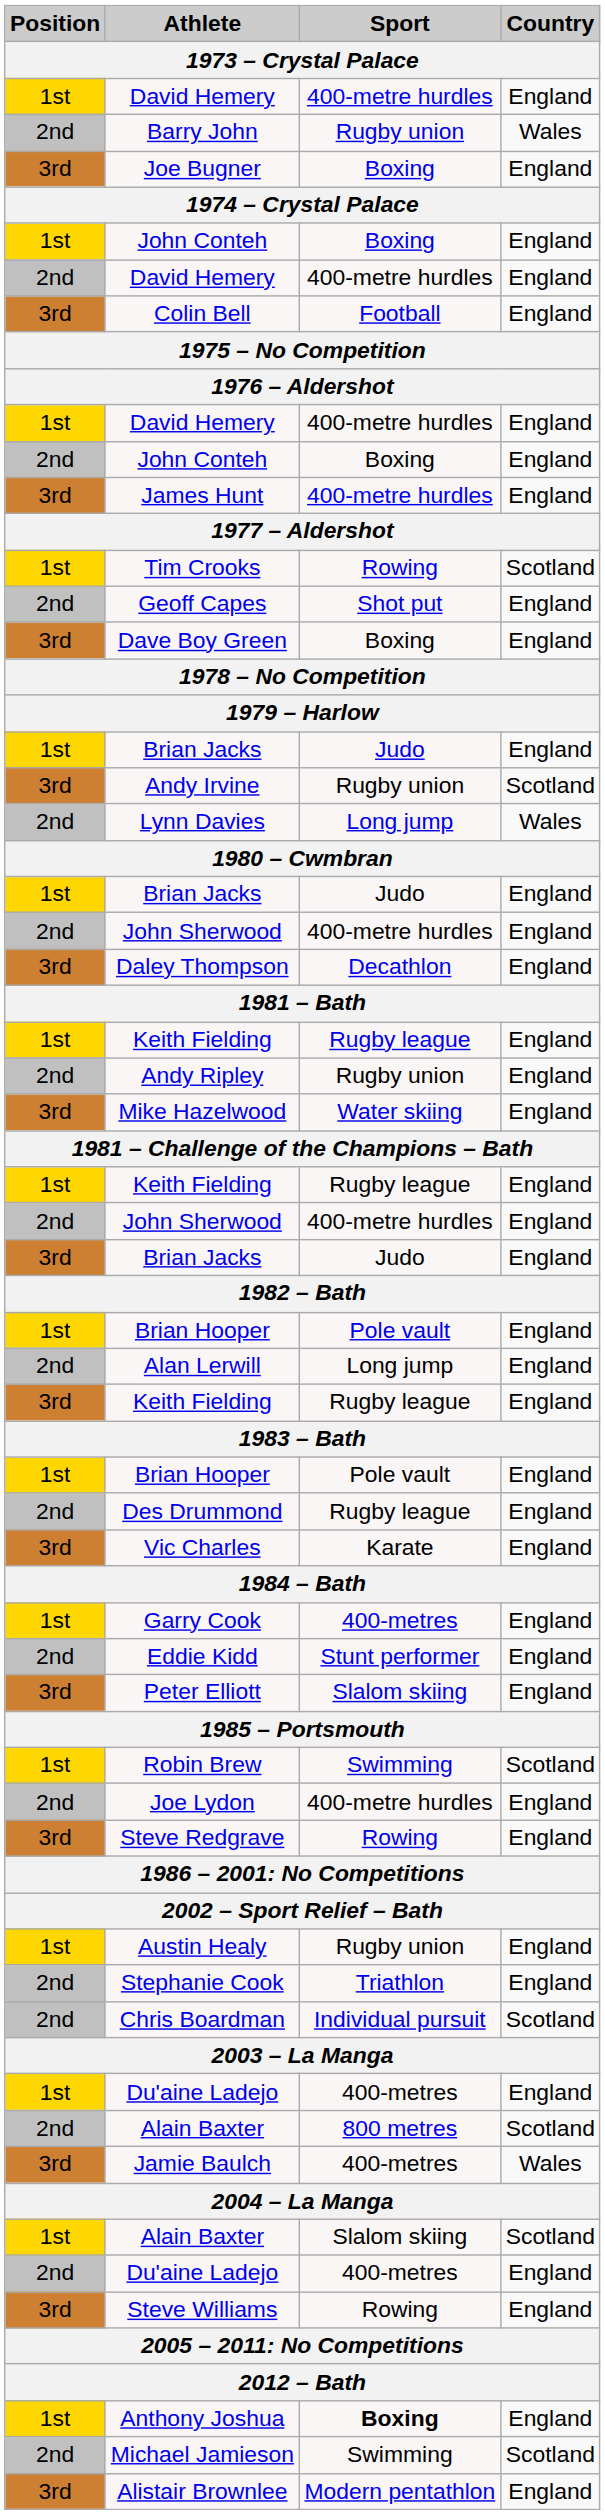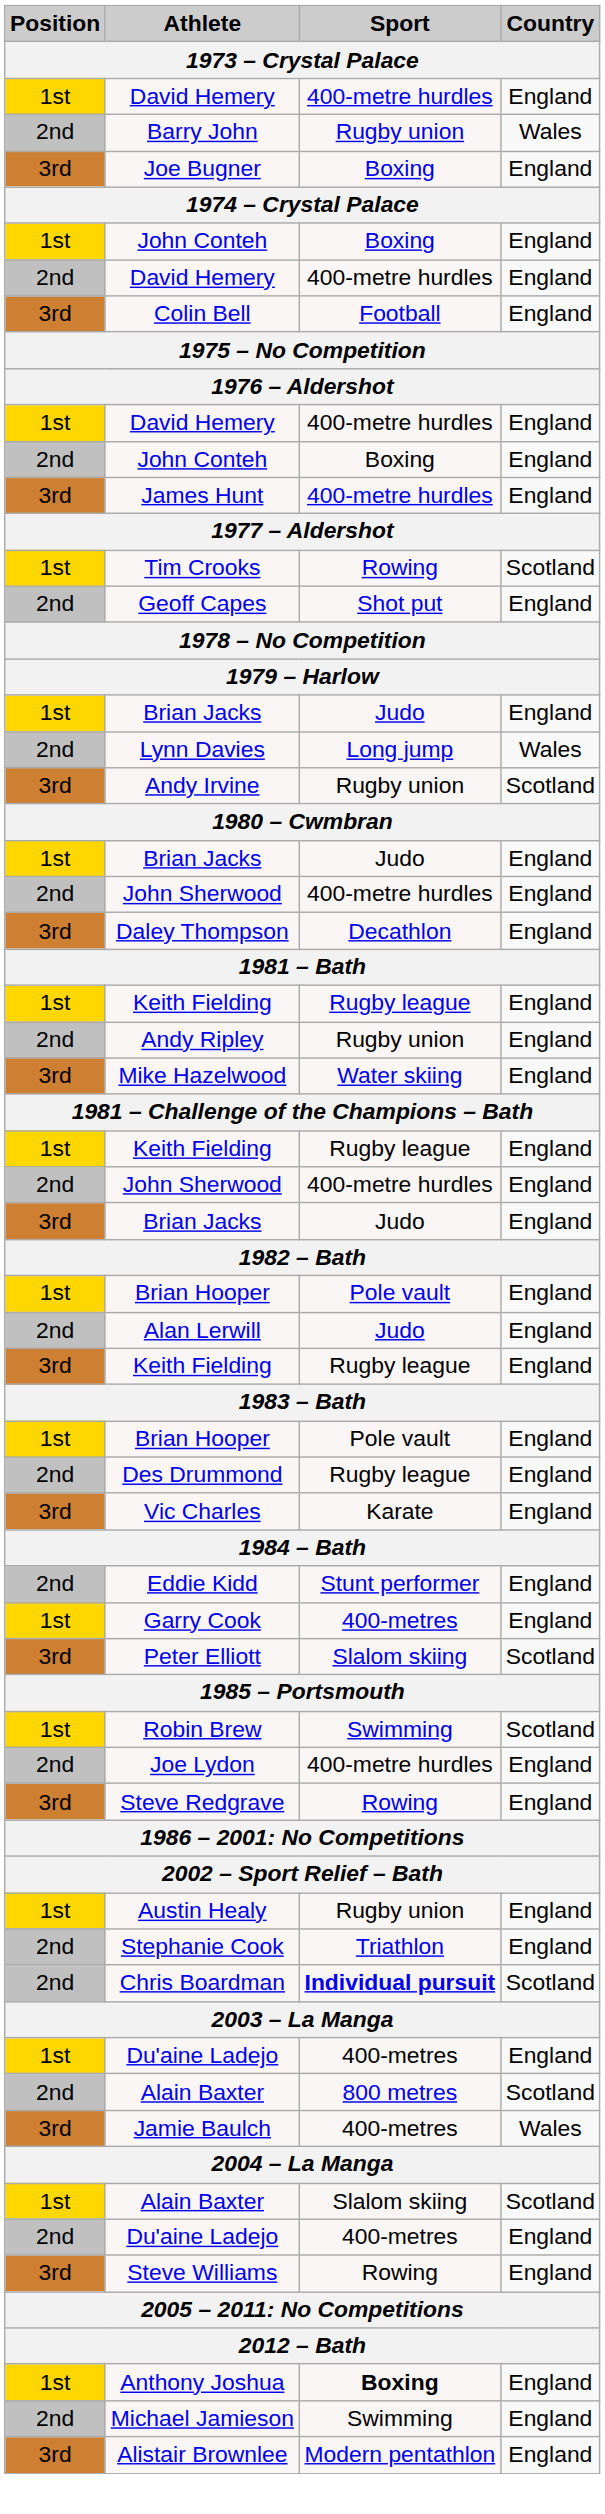 <table class="wikitable" style="float:left;">
 <tr>
 <th style="background:#ccc; text-align:Center;">Position</th>
 <th style="background:#ccc; text-align:Center;">Athlete</th>
 <th style="background:#ccc; text-align:Center;">Sport</th>
 <th style="background:#ccc; text-align:Center;">Country</th>
 </tr>
 <tr>
 <th colspan="4"><em>1973 – Crystal Palace</em></th>
 </tr>
 <tr>
 <td style="text-align:center; background:gold;">1st</td>
 <td style="text-align:center; background:#faf6f6;"><a href='#'>David Hemery</a></td>
 <td style="text-align:center; background:#faf6f6;"><a href='#'>400-metre hurdles</a></td>
 <td style="text-align:center;">England </td>
 </tr>
 <tr>
 <td style="text-align:center; background:silver;">2nd</td>
 <td style="text-align:center; background:#faf6f6;"><a href='#'>Barry John</a></td>
 <td style="text-align:center; background:#faf6f6;"><a href='#'>Rugby union</a></td>
 <td style="text-align:center;">Wales </td>
 </tr>
 <tr>
 <td style="text-align:center; background:#CD7F32;">3rd</td>
 <td style="text-align:center; background:#faf6f6;"><a href='#'>Joe Bugner</a></td>
 <td style="text-align:center; background:#faf6f6;"><a href='#'>Boxing</a></td>
 <td style="text-align:center;">England </td>
 </tr>
 <tr>
 <th colspan="4"><em>1974 – Crystal Palace</em></th>
 </tr>
 <tr>
 <td style="text-align:center; background:gold;">1st</td>
 <td style="text-align:center; background:#faf6f6;"><a href='#'>John Conteh</a></td>
 <td style="text-align:center; background:#faf6f6;"><a href='#'>Boxing</a></td>
 <td style="text-align:center;">England </td>
 </tr>
 <tr>
 <td style="text-align:center; background:silver;">2nd</td>
 <td style="text-align:center; background:#faf6f6;"><a href='#'>David Hemery</a></td>
 <td style="text-align:center; background:#faf6f6;">400-metre hurdles</td>
 <td style="text-align:center;">England </td>
 </tr>
 <tr>
 <td style="text-align:center; background:#CD7F32;">3rd</td>
 <td style="text-align:center; background:#faf6f6;"><a href='#'>Colin Bell</a></td>
 <td style="text-align:center; background:#faf6f6;"><a href='#'>Football</a></td>
 <td style="text-align:center;">England </td>
 </tr>
 <tr>
 <th colspan="4"><em>1975 – No Competition</em></th>
 </tr>
 <tr>
 <th colspan="4"><em>1976 – Aldershot</em></th>
 </tr>
 <tr>
 <td style="text-align:center; background:gold;">1st</td>
 <td style="text-align:center; background:#faf6f6;"><a href='#'>David Hemery</a></td>
 <td style="text-align:center; background:#faf6f6;">400-metre hurdles</td>
 <td style="text-align:center;">England </td>
 </tr>
 <tr>
 <td style="text-align:center; background:silver;">2nd</td>
 <td style="text-align:center; background:#faf6f6;"><a href='#'>John Conteh</a></td>
 <td style="text-align:center; background:#faf6f6;">Boxing</td>
 <td style="text-align:center;">England </td>
 </tr>
 <tr>
 <td style="text-align:center; background:#CD7F32;">3rd</td>
 <td style="text-align:center; background:#faf6f6;"><a href='#'>James Hunt</a></td>
 <td style="text-align:center; background:#faf6f6;"><a href='#'>400-metre hurdles</a></td>
 <td style="text-align:center;">England </td>
 </tr>
 <tr>
 <th colspan="4"><em>1977 – Aldershot</em></th>
 </tr>
 <tr>
 <td style="text-align:center; background:gold;">1st</td>
 <td style="text-align:center; background:#faf6f6;"><a href='#'>Tim Crooks</a></td>
 <td style="text-align:center; background:#faf6f6;"><a href='#'>Rowing</a></td>
 <td style="text-align:center;">Scotland </td>
 </tr>
 <tr>
 <td style="text-align:center; background:silver;">2nd</td>
 <td style="text-align:center; background:#faf6f6;"><a href='#'>Geoff Capes</a></td>
 <td style="text-align:center; background:#faf6f6;"><a href='#'>Shot put</a></td>
 <td style="text-align:center;">England </td>
 </tr>
 <tr>
-<td style="text-align:center; background:#CD7F32;">3rd</td>
-<td style="text-align:center; background:#faf6f6;"><a href='#'>Dave Boy Green</a></td>
-<td style="text-align:center; background:#faf6f6;">Boxing</td>
-<td style="text-align:center;">England </td>
-</tr>
-<tr>
 <th colspan="4"><em>1978 – No Competition</em></th>
 </tr>
 <tr>
 <th colspan="4"><em>1979 – Harlow</em></th>
 </tr>
 <tr>
 <td style="text-align:center; background:gold;">1st</td>
 <td style="text-align:center; background:#faf6f6;"><a href='#'>Brian Jacks</a></td>
 <td style="text-align:center; background:#faf6f6;"><a href='#'>Judo</a></td>
 <td style="text-align:center;">England </td>
 </tr>
 <tr>
+<td style="text-align:center; background:silver;">2nd</td>
+<td style="text-align:center; background:#faf6f6;"><a href='#'>Lynn Davies</a></td>
+<td style="text-align:center; background:#faf6f6;"><a href='#'>Long jump</a></td>
+<td style="text-align:center;">Wales </td>
+</tr>
+<tr>
 <td style="text-align:center; background:#CD7F32;">3rd</td>
 <td style="text-align:center; background:#faf6f6;"><a href='#'>Andy Irvine</a></td>
 <td style="text-align:center; background:#faf6f6;">Rugby union</td>
 <td style="text-align:center;">Scotland </td>
-</tr>
-<tr>
-<td style="text-align:center; background:silver;">2nd</td>
-<td style="text-align:center; background:#faf6f6;"><a href='#'>Lynn Davies</a></td>
-<td style="text-align:center; background:#faf6f6;"><a href='#'>Long jump</a></td>
-<td style="text-align:center;">Wales </td>
 </tr>
 <tr>
 <th colspan="4"><em>1980 – Cwmbran</em></th>
 </tr>
 <tr>
 <td style="text-align:center; background:gold;">1st</td>
 <td style="text-align:center; background:#faf6f6;"><a href='#'>Brian Jacks</a></td>
 <td style="text-align:center; background:#faf6f6;">Judo</td>
 <td style="text-align:center;">England </td>
 </tr>
 <tr>
 <td style="text-align:center; background:silver;">2nd</td>
 <td style="text-align:center; background:#faf6f6;"><a href='#'>John Sherwood</a></td>
 <td style="text-align:center; background:#faf6f6;">400-metre hurdles</td>
 <td style="text-align:center;">England </td>
 </tr>
 <tr>
 <td style="text-align:center; background:#CD7F32;">3rd</td>
 <td style="text-align:center; background:#faf6f6;"><a href='#'>Daley Thompson</a></td>
 <td style="text-align:center; background:#faf6f6;"><a href='#'>Decathlon</a></td>
 <td style="text-align:center;">England </td>
 </tr>
 <tr>
 <th colspan="4"><em>1981 – Bath</em></th>
 </tr>
 <tr>
 <td style="text-align:center; background:gold;">1st</td>
 <td style="text-align:center; background:#faf6f6;"><a href='#'>Keith Fielding</a></td>
 <td style="text-align:center; background:#faf6f6;"><a href='#'>Rugby league</a></td>
 <td style="text-align:center;">England </td>
 </tr>
 <tr>
 <td style="text-align:center; background:silver;">2nd</td>
 <td style="text-align:center; background:#faf6f6;"><a href='#'>Andy Ripley</a></td>
 <td style="text-align:center; background:#faf6f6;">Rugby union</td>
 <td style="text-align:center;">England </td>
 </tr>
 <tr>
 <td style="text-align:center; background:#CD7F32;">3rd</td>
 <td style="text-align:center; background:#faf6f6;"><a href='#'>Mike Hazelwood</a></td>
 <td style="text-align:center; background:#faf6f6;"><a href='#'>Water skiing</a></td>
 <td style="text-align:center;">England </td>
 </tr>
 <tr>
 <th colspan="4"><em>1981 – Challenge of the Champions – Bath</em></th>
 </tr>
 <tr>
 <td style="text-align:center; background:gold;">1st</td>
 <td style="text-align:center; background:#faf6f6;"><a href='#'>Keith Fielding</a></td>
 <td style="text-align:center; background:#faf6f6;">Rugby league</td>
 <td style="text-align:center;">England </td>
 </tr>
 <tr>
 <td style="text-align:center; background:silver;">2nd</td>
 <td style="text-align:center; background:#faf6f6;"><a href='#'>John Sherwood</a></td>
 <td style="text-align:center; background:#faf6f6;">400-metre hurdles</td>
 <td style="text-align:center;">England </td>
 </tr>
 <tr>
 <td style="text-align:center; background:#CD7F32;">3rd</td>
 <td style="text-align:center; background:#faf6f6;"><a href='#'>Brian Jacks</a></td>
 <td style="text-align:center; background:#faf6f6;">Judo</td>
 <td style="text-align:center;">England </td>
 </tr>
 <tr>
 <th colspan="4"><em>1982 – Bath</em></th>
 </tr>
 <tr>
 <td style="text-align:center; background:gold;">1st</td>
 <td style="text-align:center; background:#faf6f6;"><a href='#'>Brian Hooper</a></td>
 <td style="text-align:center; background:#faf6f6;"><a href='#'>Pole vault</a></td>
 <td style="text-align:center;">England </td>
 </tr>
 <tr>
 <td style="text-align:center; background:silver;">2nd</td>
 <td style="text-align:center; background:#faf6f6;"><a href='#'>Alan Lerwill</a></td>
-<td style="text-align:center; background:#faf6f6;">Long jump</td>
+<td style="text-align:center; background:#faf6f6;"><a href='#'>Judo</a></td>
 <td style="text-align:center;">England </td>
 </tr>
 <tr>
 <td style="text-align:center; background:#CD7F32;">3rd</td>
 <td style="text-align:center; background:#faf6f6;"><a href='#'>Keith Fielding</a></td>
 <td style="text-align:center; background:#faf6f6;">Rugby league</td>
 <td style="text-align:center;">England </td>
 </tr>
 <tr>
 <th colspan="4"><em>1983 – Bath</em></th>
 </tr>
 <tr>
 <td style="text-align:center; background:gold;">1st</td>
 <td style="text-align:center; background:#faf6f6;"><a href='#'>Brian Hooper</a></td>
 <td style="text-align:center; background:#faf6f6;">Pole vault</td>
 <td style="text-align:center;">England </td>
 </tr>
 <tr>
 <td style="text-align:center; background:silver;">2nd</td>
 <td style="text-align:center; background:#faf6f6;"><a href='#'>Des Drummond</a></td>
 <td style="text-align:center; background:#faf6f6;">Rugby league</td>
 <td style="text-align:center;">England </td>
 </tr>
 <tr>
 <td style="text-align:center; background:#CD7F32;">3rd</td>
 <td style="text-align:center; background:#faf6f6;"><a href='#'>Vic Charles</a></td>
 <td style="text-align:center; background:#faf6f6;">Karate</td>
 <td style="text-align:center;">England </td>
 </tr>
 <tr>
 <th colspan="4"><em>1984 – Bath</em></th>
 </tr>
 <tr>
+<td style="text-align:center; background:silver;">2nd</td>
+<td style="text-align:center; background:#faf6f6;"><a href='#'>Eddie Kidd</a></td>
+<td style="text-align:center; background:#faf6f6;"><a href='#'>Stunt performer</a></td>
+<td style="text-align:center;">England </td>
+</tr>
+<tr>
 <td style="text-align:center; background:gold;">1st</td>
 <td style="text-align:center; background:#faf6f6;"><a href='#'>Garry Cook</a></td>
 <td style="text-align:center; background:#faf6f6;"><a href='#'>400-metres</a></td>
 <td style="text-align:center;">England </td>
 </tr>
 <tr>
-<td style="text-align:center; background:silver;">2nd</td>
-<td style="text-align:center; background:#faf6f6;"><a href='#'>Eddie Kidd</a></td>
-<td style="text-align:center; background:#faf6f6;"><a href='#'>Stunt performer</a></td>
-<td style="text-align:center;">England </td>
-</tr>
-<tr>
 <td style="text-align:center; background:#CD7F32;">3rd</td>
 <td style="text-align:center; background:#faf6f6;"><a href='#'>Peter Elliott</a></td>
 <td style="text-align:center; background:#faf6f6;"><a href='#'>Slalom skiing</a></td>
-<td style="text-align:center;">England </td>
+<td style="text-align:center;">Scotland </td>
 </tr>
 <tr>
 <th colspan="4"><em>1985 – Portsmouth</em></th>
 </tr>
 <tr>
 <td style="text-align:center; background:gold;">1st</td>
 <td style="text-align:center; background:#faf6f6;"><a href='#'>Robin Brew</a></td>
 <td style="text-align:center; background:#faf6f6;"><a href='#'>Swimming</a></td>
 <td style="text-align:center;">Scotland </td>
 </tr>
 <tr>
 <td style="text-align:center; background:silver;">2nd</td>
 <td style="text-align:center; background:#faf6f6;"><a href='#'>Joe Lydon</a></td>
 <td style="text-align:center; background:#faf6f6;">400-metre hurdles</td>
 <td style="text-align:center;">England </td>
 </tr>
 <tr>
 <td style="text-align:center; background:#CD7F32;">3rd</td>
 <td style="text-align:center; background:#faf6f6;"><a href='#'>Steve Redgrave</a></td>
 <td style="text-align:center; background:#faf6f6;"><a href='#'>Rowing</a></td>
 <td style="text-align:center;">England </td>
 </tr>
 <tr>
 <th colspan="4"><em>1986 – 2001: No Competitions</em></th>
 </tr>
 <tr>
 <th colspan="4"><em>2002 – Sport Relief – Bath</em></th>
 </tr>
 <tr>
 <td style="text-align:center; background:gold;">1st</td>
 <td style="text-align:center; background:#faf6f6;"><a href='#'>Austin Healy</a></td>
 <td style="text-align:center; background:#faf6f6;">Rugby union</td>
 <td style="text-align:center;">England </td>
 </tr>
 <tr>
 <td style="text-align:center; background:silver;">2nd</td>
 <td style="text-align:center; background:#faf6f6;"><a href='#'>Stephanie Cook</a></td>
 <td style="text-align:center; background:#faf6f6;"><a href='#'>Triathlon</a></td>
 <td style="text-align:center;">England </td>
 </tr>
 <tr>
 <td style="text-align:center; background:silver;">2nd</td>
 <td style="text-align:center; background:#faf6f6;"><a href='#'>Chris Boardman</a></td>
-<td style="text-align:center; background:#faf6f6;"><a href='#'>Individual pursuit</a></td>
+<td style="text-align:center; background:#faf6f6;"><strong><a href='#'>Individual pursuit</a></strong></td>
 <td style="text-align:center;">Scotland </td>
 </tr>
 <tr>
 <th colspan="4"><em>2003 – La Manga</em></th>
 </tr>
 <tr>
 <td style="text-align:center; background:gold;">1st</td>
 <td style="text-align:center; background:#faf6f6;"><a href='#'>Du'aine Ladejo</a></td>
 <td style="text-align:center; background:#faf6f6;">400-metres</td>
 <td style="text-align:center;">England </td>
 </tr>
 <tr>
 <td style="text-align:center; background:silver;">2nd</td>
 <td style="text-align:center; background:#faf6f6;"><a href='#'>Alain Baxter</a></td>
 <td style="text-align:center; background:#faf6f6;"><a href='#'>800 metres</a></td>
 <td style="text-align:center;">Scotland </td>
 </tr>
 <tr>
 <td style="text-align:center; background:#CD7F32;">3rd</td>
 <td style="text-align:center; background:#faf6f6;"><a href='#'>Jamie Baulch</a></td>
 <td style="text-align:center; background:#faf6f6;">400-metres</td>
 <td style="text-align:center;">Wales </td>
 </tr>
 <tr>
 <th colspan="4"><em>2004 – La Manga</em></th>
 </tr>
 <tr>
 <td style="text-align:center; background:gold;">1st</td>
 <td style="text-align:center; background:#faf6f6;"><a href='#'>Alain Baxter</a></td>
 <td style="text-align:center; background:#faf6f6;">Slalom skiing</td>
 <td style="text-align:center;">Scotland </td>
 </tr>
 <tr>
 <td style="text-align:center; background:silver;">2nd</td>
 <td style="text-align:center; background:#faf6f6;"><a href='#'>Du'aine Ladejo</a></td>
 <td style="text-align:center; background:#faf6f6;">400-metres</td>
 <td style="text-align:center;">England </td>
 </tr>
 <tr>
 <td style="text-align:center; background:#CD7F32;">3rd</td>
 <td style="text-align:center; background:#faf6f6;"><a href='#'>Steve Williams</a></td>
 <td style="text-align:center; background:#faf6f6;">Rowing</td>
 <td style="text-align:center;">England </td>
 </tr>
 <tr>
 <th colspan="4"><em>2005 – 2011: No Competitions</em></th>
 </tr>
 <tr>
 <th colspan="4"><em>2012 – Bath</em></th>
 </tr>
 <tr>
 <td style="text-align:center; background:gold;">1st</td>
 <td style="text-align:center; background:#faf6f6;"><a href='#'>Anthony Joshua</a></td>
 <td style="text-align:center; background:#faf6f6;"><strong>Boxing</strong></td>
 <td style="text-align:center;">England </td>
 </tr>
 <tr>
 <td style="text-align:center; background:silver;">2nd</td>
 <td style="text-align:center; background:#faf6f6;"><a href='#'>Michael Jamieson</a></td>
 <td style="text-align:center; background:#faf6f6;">Swimming</td>
-<td style="text-align:center;">Scotland </td>
+<td style="text-align:center;">England </td>
 </tr>
 <tr>
 <td style="text-align:center; background:#CD7F32;">3rd</td>
 <td style="text-align:center; background:#faf6f6;"><a href='#'>Alistair Brownlee</a></td>
 <td style="text-align:center; background:#faf6f6;"><a href='#'>Modern pentathlon</a></td>
 <td style="text-align:center;">England </td>
 </tr>
 </table>
